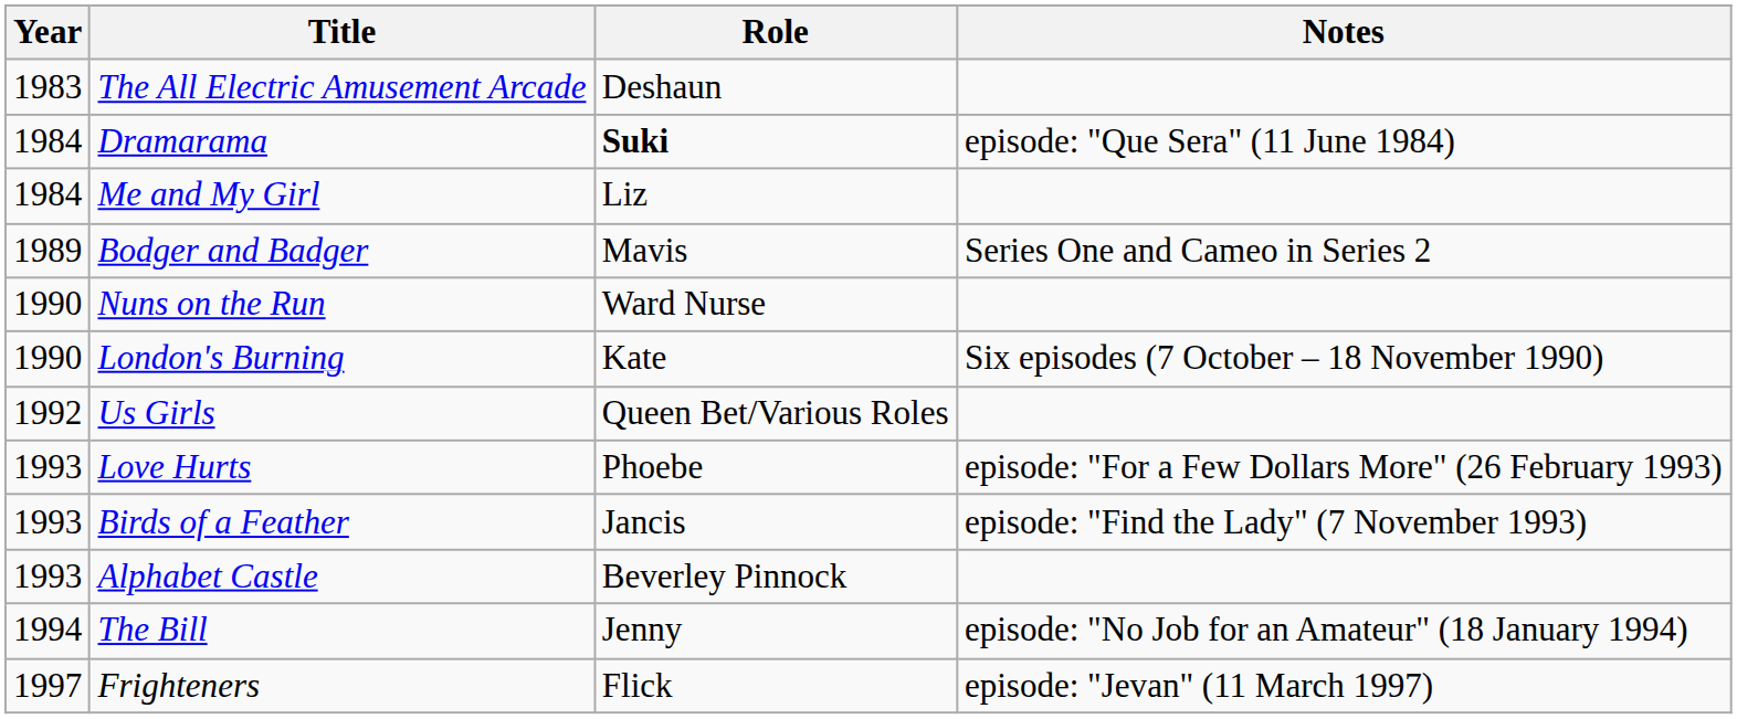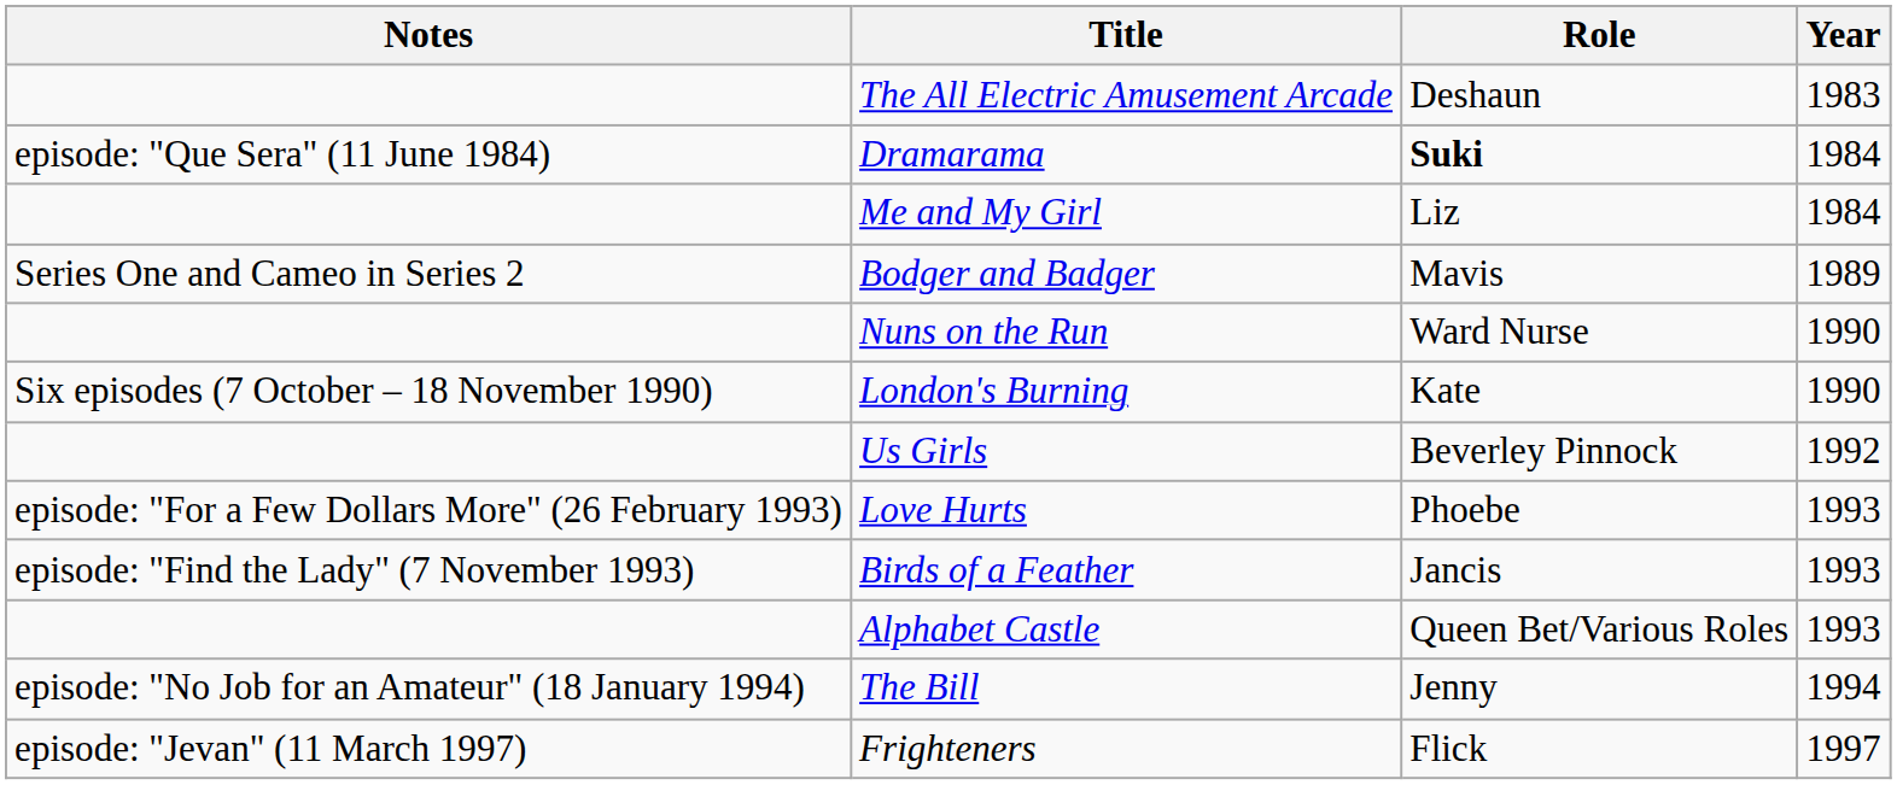 <table class="wikitable">
 <tr>
-<th>Year</th>
+<th>Notes</th>
 <th>Title</th>
 <th>Role</th>
-<th>Notes</th>
+<th>Year</th>
 </tr>
 <tr>
-<td>1983</td>
+<td></td>
 <td><em><a href='#'>The All Electric Amusement Arcade</a></em></td>
 <td>Deshaun</td>
-<td></td>
+<td>1983</td>
 </tr>
 <tr>
-<td>1984</td>
+<td>episode: "Que Sera" (11 June 1984)</td>
 <td><em><a href='#'>Dramarama</a></em></td>
 <td><strong>Suki</strong></td>
-<td>episode: "Que Sera" (11 June 1984)</td>
+<td>1984</td>
 </tr>
 <tr>
-<td>1984</td>
+<td></td>
 <td><em><a href='#'>Me and My Girl</a></em></td>
 <td>Liz</td>
-<td></td>
+<td>1984</td>
 </tr>
 <tr>
-<td>1989</td>
+<td>Series One and Cameo in Series 2</td>
 <td><em><a href='#'>Bodger and Badger</a></em></td>
 <td>Mavis</td>
-<td>Series One and Cameo in Series 2</td>
+<td>1989</td>
 </tr>
 <tr>
-<td>1990</td>
+<td></td>
 <td><em><a href='#'>Nuns on the Run</a></em></td>
 <td>Ward Nurse</td>
-<td></td>
+<td>1990</td>
 </tr>
 <tr>
-<td>1990</td>
+<td>Six episodes (7 October – 18 November 1990)</td>
 <td><em><a href='#'>London's Burning</a></em></td>
 <td>Kate</td>
-<td>Six episodes (7 October – 18 November 1990)</td>
+<td>1990</td>
 </tr>
 <tr>
+<td></td>
+<td><em><a href='#'>Us Girls</a></em></td>
+<td>Beverley Pinnock</td>
 <td>1992</td>
-<td><em><a href='#'>Us Girls</a></em></td>
-<td>Queen Bet/Various Roles</td>
-<td></td>
 </tr>
 <tr>
-<td>1993</td>
+<td>episode: "For a Few Dollars More" (26 February 1993)</td>
 <td><em><a href='#'>Love Hurts</a></em></td>
 <td>Phoebe</td>
-<td>episode: "For a Few Dollars More" (26 February 1993)</td>
+<td>1993</td>
 </tr>
 <tr>
-<td>1993</td>
+<td>episode: "Find the Lady" (7 November 1993)</td>
 <td><em><a href='#'>Birds of a Feather</a></em></td>
 <td>Jancis</td>
-<td>episode: "Find the Lady" (7 November 1993)</td>
+<td>1993</td>
 </tr>
 <tr>
+<td></td>
+<td><em><a href='#'>Alphabet Castle</a></em></td>
+<td>Queen Bet/Various Roles</td>
 <td>1993</td>
-<td><em><a href='#'>Alphabet Castle</a></em></td>
-<td>Beverley Pinnock</td>
-<td></td>
 </tr>
 <tr>
-<td>1994</td>
+<td>episode: "No Job for an Amateur" (18 January 1994)</td>
 <td><em><a href='#'>The Bill</a></em></td>
 <td>Jenny</td>
-<td>episode: "No Job for an Amateur" (18 January 1994)</td>
+<td>1994</td>
 </tr>
 <tr>
-<td>1997</td>
+<td>episode: "Jevan" (11 March 1997)</td>
 <td><em>Frighteners</em></td>
 <td>Flick</td>
-<td>episode: "Jevan" (11 March 1997)</td>
+<td>1997</td>
 </tr>
 </table>
